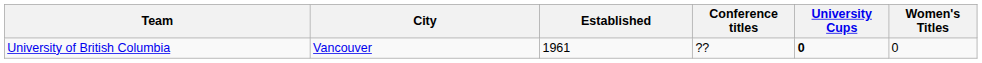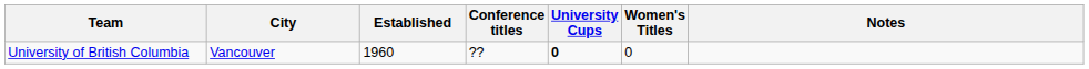 <table class="wikitable">
 <tr>
 <th bgcolor="#DDDDFF" width="20%">Team</th>
 <th bgcolor="#DDDDFF" width="15%">City</th>
 <th bgcolor="#DDDDFF" width="10%">Established</th>
 <th bgcolor="#DDDDFF" width="5%">Conference titles</th>
 <th bgcolor="#DDDDFF" width="5%"><a href='#'>University Cups</a></th>
 <th bgcolor="#DDDDFF" width="5%">Women's Titles</th>
+<th bgcolor="#DDDDFF" width="45%">Notes</th>
 </tr>
 <tr>
 <td><a href='#'>University of British Columbia</a></td>
 <td><a href='#'>Vancouver</a></td>
-<td>1961</td>
+<td>1960</td>
 <td>??</td>
 <td><strong>0</strong></td>
 <td>0</td>
+<td></td>
 </tr>
 </table>
